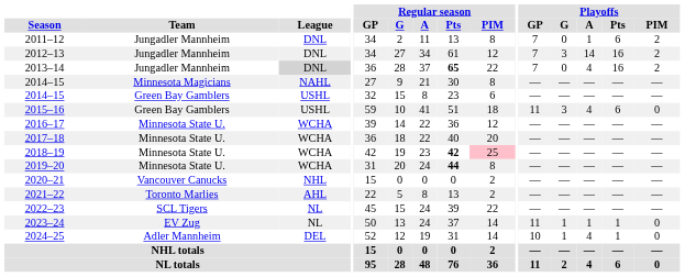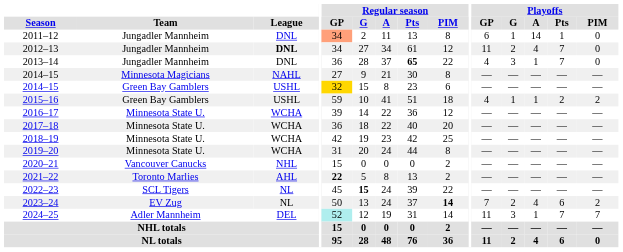 <table border="0" cellpadding="1" cellspacing="0" style="text-align:center; width:60em">
 <tr bgcolor="#e0e0e0">
 <th colspan="3" bgcolor="#ffffff"></th>
 <th rowspan="100" bgcolor="#ffffff"></th>
 <th colspan="5"><a href='#'>Regular season</a></th>
 <th rowspan="100" bgcolor="#ffffff"></th>
 <th colspan="5"><a href='#'>Playoffs</a></th>
 </tr>
 <tr bgcolor="#e0e0e0">
 <th><a href='#'>Season</a></th>
 <th>Team</th>
 <th>League</th>
 <th>GP</th>
 <th><a href='#'>G</a></th>
 <th><a href='#'>A</a></th>
 <th><a href='#'>Pts</a></th>
 <th><a href='#'>PIM</a></th>
 <th>GP</th>
 <th>G</th>
 <th>A</th>
 <th>Pts</th>
 <th>PIM</th>
 </tr>
 <tr>
 <td>2011–12</td>
 <td>Jungadler Mannheim</td>
 <td><a href='#'>DNL</a></td>
-<td>34</td>
+<td style="background: lightsalmon;">34</td>
 <td>2</td>
 <td>11</td>
 <td>13</td>
 <td>8</td>
-<td>7</td>
+<td>6</td>
+<td>1</td>
+<td>14</td>
+<td>1</td>
 <td>0</td>
-<td>1</td>
-<td>6</td>
-<td>2</td>
 </tr>
 <tr bgcolor="#f0f0f0">
 <td>2012–13</td>
 <td>Jungadler Mannheim</td>
-<td>DNL</td>
+<td><strong>DNL</strong></td>
 <td>34</td>
 <td>27</td>
 <td>34</td>
 <td>61</td>
 <td>12</td>
+<td>11</td>
+<td>2</td>
+<td>4</td>
 <td>7</td>
-<td>3</td>
-<td>14</td>
-<td>16</td>
-<td>2</td>
+<td>0</td>
 </tr>
 <tr>
 <td>2013–14</td>
 <td>Jungadler Mannheim</td>
-<td style="background: lightgrey;">DNL</td>
+<td>DNL</td>
 <td>36</td>
 <td>28</td>
 <td>37</td>
 <td><strong>65</strong></td>
 <td>22</td>
+<td>4</td>
+<td>3</td>
+<td>1</td>
 <td>7</td>
 <td>0</td>
-<td>4</td>
-<td>16</td>
-<td>2</td>
 </tr>
 <tr bgcolor="#f0f0f0">
 <td>2014–15</td>
 <td><a href='#'>Minnesota Magicians</a></td>
 <td><a href='#'>NAHL</a></td>
 <td>27</td>
 <td>9</td>
 <td>21</td>
 <td>30</td>
 <td>8</td>
 <td>—</td>
 <td>—</td>
 <td>—</td>
 <td>—</td>
 <td>—</td>
 </tr>
 <tr>
 <td><a href='#'>2014–15</a></td>
 <td><a href='#'>Green Bay Gamblers</a></td>
 <td><a href='#'>USHL</a></td>
-<td>32</td>
+<td style="background: gold;">32</td>
 <td>15</td>
 <td>8</td>
 <td>23</td>
 <td>6</td>
 <td>—</td>
 <td>—</td>
 <td>—</td>
 <td>—</td>
 <td>—</td>
 </tr>
 <tr bgcolor="#f0f0f0">
 <td><a href='#'>2015–16</a></td>
 <td>Green Bay Gamblers</td>
 <td>USHL</td>
 <td>59</td>
 <td>10</td>
 <td>41</td>
 <td>51</td>
 <td>18</td>
-<td>11</td>
-<td>3</td>
 <td>4</td>
-<td>6</td>
-<td>0</td>
+<td>1</td>
+<td>1</td>
+<td>2</td>
+<td>2</td>
 </tr>
 <tr>
 <td><a href='#'>2016–17</a></td>
 <td><a href='#'>Minnesota State U.</a></td>
 <td><a href='#'>WCHA</a></td>
 <td>39</td>
 <td>14</td>
 <td>22</td>
 <td>36</td>
 <td>12</td>
 <td>—</td>
 <td>—</td>
 <td>—</td>
 <td>—</td>
 <td>—</td>
 </tr>
 <tr bgcolor="#f0f0f0">
 <td><a href='#'>2017–18</a></td>
 <td>Minnesota State U.</td>
 <td>WCHA</td>
 <td>36</td>
 <td>18</td>
 <td>22</td>
 <td>40</td>
 <td>20</td>
 <td>—</td>
 <td>—</td>
 <td>—</td>
 <td>—</td>
 <td>—</td>
 </tr>
 <tr>
 <td><a href='#'>2018–19</a></td>
 <td>Minnesota State U.</td>
 <td>WCHA</td>
 <td>42</td>
 <td>19</td>
 <td>23</td>
-<td><strong>42</strong></td>
-<td style="background: pink;">25</td>
+<td>42</td>
+<td>25</td>
 <td>—</td>
 <td>—</td>
 <td>—</td>
 <td>—</td>
 <td>—</td>
 </tr>
 <tr bgcolor="#f0f0f0">
 <td><a href='#'>2019–20</a></td>
 <td>Minnesota State U.</td>
 <td>WCHA</td>
 <td>31</td>
 <td>20</td>
 <td>24</td>
-<td><strong>44</strong></td>
+<td>44</td>
 <td>8</td>
 <td>—</td>
 <td>—</td>
 <td>—</td>
 <td>—</td>
 <td>—</td>
 </tr>
 <tr>
 <td><a href='#'>2020–21</a></td>
 <td><a href='#'>Vancouver Canucks</a></td>
 <td><a href='#'>NHL</a></td>
 <td>15</td>
 <td>0</td>
 <td>0</td>
 <td>0</td>
 <td>2</td>
 <td>—</td>
 <td>—</td>
 <td>—</td>
 <td>—</td>
 <td>—</td>
 </tr>
 <tr bgcolor="#f0f0f0">
 <td><a href='#'>2021–22</a></td>
 <td><a href='#'>Toronto Marlies</a></td>
 <td><a href='#'>AHL</a></td>
-<td>22</td>
+<td><strong>22</strong></td>
 <td>5</td>
 <td>8</td>
 <td>13</td>
 <td>2</td>
 <td>—</td>
 <td>—</td>
 <td>—</td>
 <td>—</td>
 <td>—</td>
 </tr>
 <tr>
 <td><a href='#'>2022–23</a></td>
 <td><a href='#'>SCL Tigers</a></td>
 <td><a href='#'>NL</a></td>
 <td>45</td>
-<td>15</td>
+<td><strong>15</strong></td>
 <td>24</td>
 <td>39</td>
 <td>22</td>
 <td>—</td>
 <td>—</td>
 <td>—</td>
 <td>—</td>
 <td>—</td>
 </tr>
 <tr bgcolor="#f0f0f0">
 <td><a href='#'>2023–24</a></td>
 <td><a href='#'>EV Zug</a></td>
 <td>NL</td>
 <td>50</td>
 <td>13</td>
 <td>24</td>
 <td>37</td>
-<td>14</td>
-<td>11</td>
-<td>1</td>
-<td>1</td>
-<td>1</td>
-<td>0</td>
+<td><strong>14</strong></td>
+<td>7</td>
+<td>2</td>
+<td>4</td>
+<td>6</td>
+<td>2</td>
 </tr>
 <tr>
 <td><a href='#'>2024–25</a></td>
 <td><a href='#'>Adler Mannheim</a></td>
 <td><a href='#'>DEL</a></td>
-<td>52</td>
+<td style="background: paleturquoise;">52</td>
 <td>12</td>
 <td>19</td>
 <td>31</td>
 <td>14</td>
-<td>10</td>
+<td>11</td>
+<td>3</td>
 <td>1</td>
-<td>4</td>
-<td>1</td>
-<td>0</td>
+<td>7</td>
+<td>7</td>
 </tr>
 <tr bgcolor="#e0e0e0">
 <th colspan="3">NHL totals</th>
 <th>15</th>
 <th>0</th>
 <th>0</th>
 <th>0</th>
 <th>2</th>
 <th>—</th>
 <th>—</th>
 <th>—</th>
 <th>—</th>
 <th>—</th>
 </tr>
 <tr bgcolor="#e0e0e0">
 <th colspan="3">NL totals</th>
 <th>95</th>
 <th>28</th>
 <th>48</th>
 <th>76</th>
 <th>36</th>
 <th>11</th>
 <th>2</th>
 <th>4</th>
 <th>6</th>
 <th>0</th>
 </tr>
 </table>
